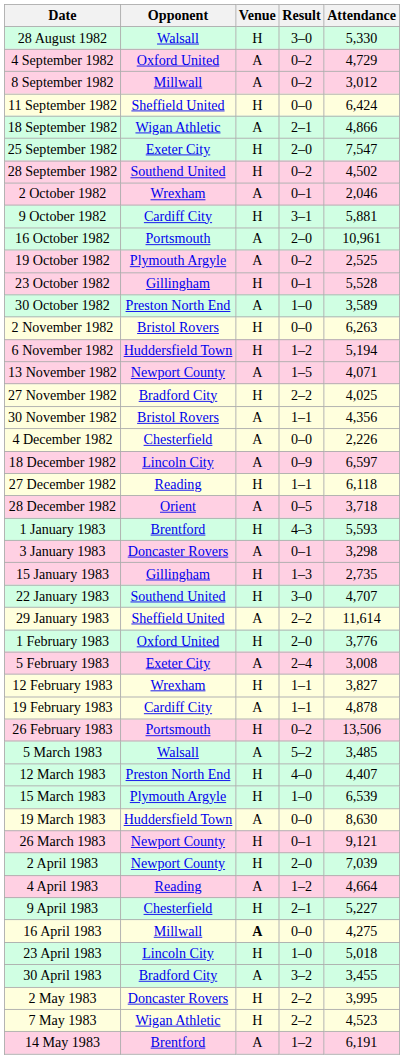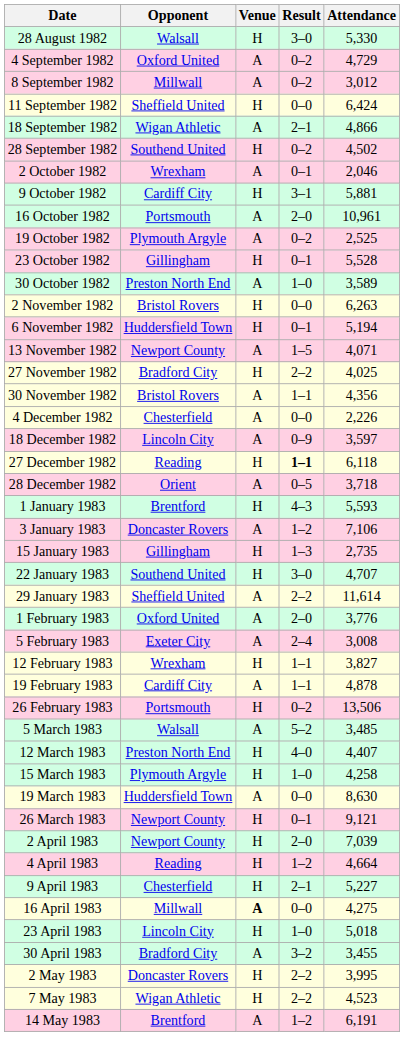 <table class="wikitable" style="text-align:center">
 <tr>
 <th>Date</th>
 <th>Opponent</th>
 <th>Venue</th>
 <th>Result</th>
 <th>Attendance</th>
 </tr>
 <tr style="background-color: #d0ffe3;">
 <td>28 August 1982</td>
 <td><a href='#'>Walsall</a></td>
 <td>H</td>
 <td>3–0</td>
 <td>5,330</td>
 </tr>
 <tr style="background-color: #ffd0e3;">
 <td>4 September 1982</td>
 <td><a href='#'>Oxford United</a></td>
 <td>A</td>
 <td>0–2</td>
 <td>4,729</td>
 </tr>
 <tr style="background-color: #ffd0e3;">
 <td>8 September 1982</td>
 <td><a href='#'>Millwall</a></td>
 <td>A</td>
 <td>0–2</td>
 <td>3,012</td>
 </tr>
 <tr style="background-color: #ffffdd;">
 <td>11 September 1982</td>
 <td><a href='#'>Sheffield United</a></td>
 <td>H</td>
 <td>0–0</td>
 <td>6,424</td>
 </tr>
 <tr style="background-color: #d0ffe3;">
 <td>18 September 1982</td>
 <td><a href='#'>Wigan Athletic</a></td>
 <td>A</td>
 <td>2–1</td>
 <td>4,866</td>
-</tr>
-<tr style="background-color: #d0ffe3;">
-<td>25 September 1982</td>
-<td><a href='#'>Exeter City</a></td>
-<td>H</td>
-<td>2–0</td>
-<td>7,547</td>
 </tr>
 <tr style="background-color: #ffd0e3;">
 <td>28 September 1982</td>
 <td><a href='#'>Southend United</a></td>
 <td>H</td>
 <td>0–2</td>
 <td>4,502</td>
 </tr>
 <tr style="background-color: #ffd0e3;">
 <td>2 October 1982</td>
 <td><a href='#'>Wrexham</a></td>
 <td>A</td>
 <td>0–1</td>
 <td>2,046</td>
 </tr>
 <tr style="background-color: #d0ffe3;">
 <td>9 October 1982</td>
 <td><a href='#'>Cardiff City</a></td>
 <td>H</td>
 <td>3–1</td>
 <td>5,881</td>
 </tr>
 <tr style="background-color: #d0ffe3;">
 <td>16 October 1982</td>
 <td><a href='#'>Portsmouth</a></td>
 <td>A</td>
 <td>2–0</td>
 <td>10,961</td>
 </tr>
 <tr style="background-color: #ffd0e3;">
 <td>19 October 1982</td>
 <td><a href='#'>Plymouth Argyle</a></td>
 <td>A</td>
 <td>0–2</td>
 <td>2,525</td>
 </tr>
 <tr style="background-color: #ffd0e3;">
 <td>23 October 1982</td>
 <td><a href='#'>Gillingham</a></td>
 <td>H</td>
 <td>0–1</td>
 <td>5,528</td>
 </tr>
 <tr style="background-color: #d0ffe3;">
 <td>30 October 1982</td>
 <td><a href='#'>Preston North End</a></td>
 <td>A</td>
 <td>1–0</td>
 <td>3,589</td>
 </tr>
 <tr style="background-color: #ffffdd;">
 <td>2 November 1982</td>
 <td><a href='#'>Bristol Rovers</a></td>
 <td>H</td>
 <td>0–0</td>
 <td>6,263</td>
 </tr>
 <tr style="background-color: #ffd0e3;">
 <td>6 November 1982</td>
 <td><a href='#'>Huddersfield Town</a></td>
 <td>H</td>
-<td>1–2</td>
+<td>0–1</td>
 <td>5,194</td>
 </tr>
 <tr style="background-color: #ffd0e3;">
 <td>13 November 1982</td>
 <td><a href='#'>Newport County</a></td>
 <td>A</td>
 <td>1–5</td>
 <td>4,071</td>
 </tr>
 <tr style="background-color: #ffffdd;">
 <td>27 November 1982</td>
 <td><a href='#'>Bradford City</a></td>
 <td>H</td>
 <td>2–2</td>
 <td>4,025</td>
 </tr>
 <tr style="background-color: #ffffdd;">
 <td>30 November 1982</td>
 <td><a href='#'>Bristol Rovers</a></td>
 <td>A</td>
 <td>1–1</td>
 <td>4,356</td>
 </tr>
 <tr style="background-color: #ffffdd;">
 <td>4 December 1982</td>
 <td><a href='#'>Chesterfield</a></td>
 <td>A</td>
 <td>0–0</td>
 <td>2,226</td>
 </tr>
 <tr style="background-color: #ffd0e3;">
 <td>18 December 1982</td>
 <td><a href='#'>Lincoln City</a></td>
 <td>A</td>
 <td>0–9</td>
-<td>6,597</td>
+<td>3,597</td>
 </tr>
 <tr style="background-color: #ffffdd;">
 <td>27 December 1982</td>
 <td><a href='#'>Reading</a></td>
 <td>H</td>
-<td>1–1</td>
+<td><strong>1–1</strong></td>
 <td>6,118</td>
 </tr>
 <tr style="background-color: #ffd0e3;">
 <td>28 December 1982</td>
 <td><a href='#'>Orient</a></td>
 <td>A</td>
 <td>0–5</td>
 <td>3,718</td>
 </tr>
 <tr style="background-color: #d0ffe3;">
 <td>1 January 1983</td>
 <td><a href='#'>Brentford</a></td>
 <td>H</td>
 <td>4–3</td>
 <td>5,593</td>
 </tr>
 <tr style="background-color: #ffd0e3;">
 <td>3 January 1983</td>
 <td><a href='#'>Doncaster Rovers</a></td>
 <td>A</td>
-<td>0–1</td>
-<td>3,298</td>
+<td>1–2</td>
+<td>7,106</td>
 </tr>
 <tr style="background-color: #ffd0e3;">
 <td>15 January 1983</td>
 <td><a href='#'>Gillingham</a></td>
 <td>H</td>
 <td>1–3</td>
 <td>2,735</td>
 </tr>
 <tr style="background-color: #d0ffe3;">
 <td>22 January 1983</td>
 <td><a href='#'>Southend United</a></td>
 <td>H</td>
 <td>3–0</td>
 <td>4,707</td>
 </tr>
 <tr style="background-color: #ffffdd;">
 <td>29 January 1983</td>
 <td><a href='#'>Sheffield United</a></td>
 <td>A</td>
 <td>2–2</td>
 <td>11,614</td>
 </tr>
 <tr style="background-color: #d0ffe3;">
 <td>1 February 1983</td>
 <td><a href='#'>Oxford United</a></td>
-<td>H</td>
+<td>A</td>
 <td>2–0</td>
 <td>3,776</td>
 </tr>
 <tr style="background-color: #ffd0e3;">
 <td>5 February 1983</td>
 <td><a href='#'>Exeter City</a></td>
 <td>A</td>
 <td>2–4</td>
 <td>3,008</td>
 </tr>
 <tr style="background-color: #ffffdd;">
 <td>12 February 1983</td>
 <td><a href='#'>Wrexham</a></td>
 <td>H</td>
 <td>1–1</td>
 <td>3,827</td>
 </tr>
 <tr style="background-color: #ffffdd;">
 <td>19 February 1983</td>
 <td><a href='#'>Cardiff City</a></td>
 <td>A</td>
 <td>1–1</td>
 <td>4,878</td>
 </tr>
 <tr style="background-color: #ffd0e3;">
 <td>26 February 1983</td>
 <td><a href='#'>Portsmouth</a></td>
 <td>H</td>
 <td>0–2</td>
 <td>13,506</td>
 </tr>
 <tr style="background-color: #d0ffe3;">
 <td>5 March 1983</td>
 <td><a href='#'>Walsall</a></td>
 <td>A</td>
 <td>5–2</td>
 <td>3,485</td>
 </tr>
 <tr style="background-color: #d0ffe3;">
 <td>12 March 1983</td>
 <td><a href='#'>Preston North End</a></td>
 <td>H</td>
 <td>4–0</td>
 <td>4,407</td>
 </tr>
 <tr style="background-color: #d0ffe3;">
 <td>15 March 1983</td>
 <td><a href='#'>Plymouth Argyle</a></td>
 <td>H</td>
 <td>1–0</td>
-<td>6,539</td>
+<td>4,258</td>
 </tr>
 <tr style="background-color: #ffffdd;">
 <td>19 March 1983</td>
 <td><a href='#'>Huddersfield Town</a></td>
 <td>A</td>
 <td>0–0</td>
 <td>8,630</td>
 </tr>
 <tr style="background-color: #ffd0e3;">
 <td>26 March 1983</td>
 <td><a href='#'>Newport County</a></td>
 <td>H</td>
 <td>0–1</td>
 <td>9,121</td>
 </tr>
 <tr style="background-color: #d0ffe3;">
 <td>2 April 1983</td>
 <td><a href='#'>Newport County</a></td>
 <td>H</td>
 <td>2–0</td>
 <td>7,039</td>
 </tr>
 <tr style="background-color: #ffd0e3;">
 <td>4 April 1983</td>
 <td><a href='#'>Reading</a></td>
-<td>A</td>
+<td>H</td>
 <td>1–2</td>
 <td>4,664</td>
 </tr>
 <tr style="background-color: #d0ffe3;">
 <td>9 April 1983</td>
 <td><a href='#'>Chesterfield</a></td>
 <td>H</td>
 <td>2–1</td>
 <td>5,227</td>
 </tr>
 <tr style="background-color: #ffffdd;">
 <td>16 April 1983</td>
 <td><a href='#'>Millwall</a></td>
 <td><strong>A</strong></td>
 <td>0–0</td>
 <td>4,275</td>
 </tr>
 <tr style="background-color: #d0ffe3;">
 <td>23 April 1983</td>
 <td><a href='#'>Lincoln City</a></td>
 <td>H</td>
 <td>1–0</td>
 <td>5,018</td>
 </tr>
 <tr style="background-color: #d0ffe3;">
 <td>30 April 1983</td>
 <td><a href='#'>Bradford City</a></td>
 <td>A</td>
 <td>3–2</td>
 <td>3,455</td>
 </tr>
 <tr style="background-color: #ffffdd;">
 <td>2 May 1983</td>
 <td><a href='#'>Doncaster Rovers</a></td>
 <td>H</td>
 <td>2–2</td>
 <td>3,995</td>
 </tr>
 <tr style="background-color: #ffffdd;">
 <td>7 May 1983</td>
 <td><a href='#'>Wigan Athletic</a></td>
 <td>H</td>
 <td>2–2</td>
 <td>4,523</td>
 </tr>
 <tr style="background-color: #ffd0e3;">
 <td>14 May 1983</td>
 <td><a href='#'>Brentford</a></td>
 <td>A</td>
 <td>1–2</td>
 <td>6,191</td>
 </tr>
 </table>
